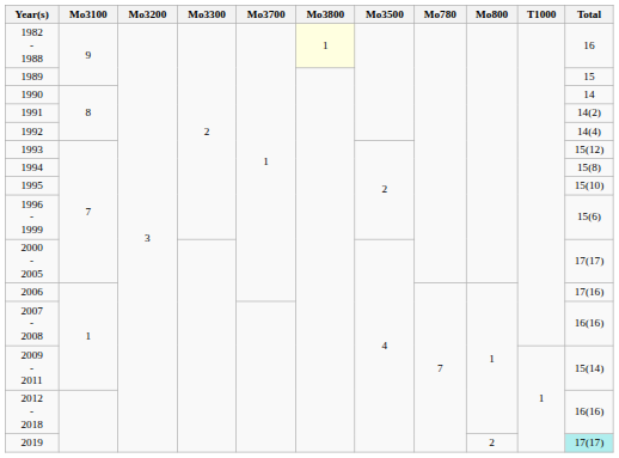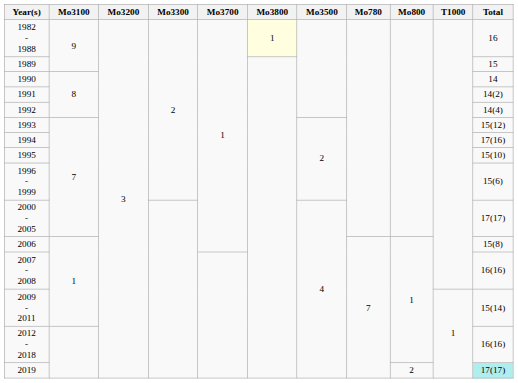 <table class="wikitable" style="font-size:90%; text-align:center; width:90%;" border="1" cellspacing="0" cellpadding="2">
 <tr>
 <th>Year(s)</th>
 <th>Mo3100</th>
 <th>Mo3200</th>
 <th>Mo3300</th>
 <th>Mo3700</th>
 <th>Mo3800</th>
 <th>Mo3500</th>
 <th>Mo780</th>
 <th>Mo800</th>
 <th>T1000</th>
 <th>Total</th>
 </tr>
 <tr>
 <td>1982<br>-<br>1988</td>
 <td rowspan="2">9</td>
 <td rowspan="15">3</td>
 <td rowspan="9">2</td>
 <td rowspan="11">1</td>
 <td style="background: lightyellow;">1</td>
 <td rowspan="5"></td>
 <td rowspan="10"></td>
 <td rowspan="10"></td>
 <td rowspan="12"></td>
 <td>16</td>
 </tr>
 <tr>
 <td>1989</td>
 <td rowspan="14"></td>
 <td>15</td>
 </tr>
 <tr>
 <td>1990</td>
 <td rowspan="3">8</td>
 <td>14</td>
 </tr>
 <tr>
 <td>1991</td>
 <td>14(2)</td>
 </tr>
 <tr>
 <td>1992</td>
 <td>14(4)</td>
 </tr>
 <tr>
 <td>1993</td>
 <td rowspan="5">7</td>
 <td rowspan="4">2</td>
 <td>15(12)</td>
 </tr>
 <tr>
 <td>1994</td>
-<td>15(8)</td>
+<td>17(16)</td>
 </tr>
 <tr>
 <td>1995</td>
 <td>15(10)</td>
 </tr>
 <tr>
 <td>1996<br>-<br>1999</td>
 <td>15(6)</td>
 </tr>
 <tr>
 <td>2000<br>-<br>2005</td>
 <td rowspan="6"></td>
 <td rowspan="6">4</td>
 <td>17(17)</td>
 </tr>
 <tr>
 <td>2006</td>
 <td rowspan="3">1</td>
 <td rowspan="5">7</td>
 <td rowspan="4">1</td>
-<td>17(16)</td>
+<td>15(8)</td>
 </tr>
 <tr>
 <td>2007<br>-<br>2008</td>
 <td rowspan="4"></td>
 <td>16(16)</td>
 </tr>
 <tr>
 <td>2009<br>-<br>2011</td>
 <td rowspan="3">1</td>
 <td>15(14)</td>
 </tr>
 <tr>
 <td>2012<br>-<br>2018</td>
 <td rowspan="2"></td>
 <td>16(16)</td>
 </tr>
 <tr>
 <td>2019</td>
 <td>2</td>
 <td style="background: paleturquoise;">17(17)</td>
 </tr>
 </table>
